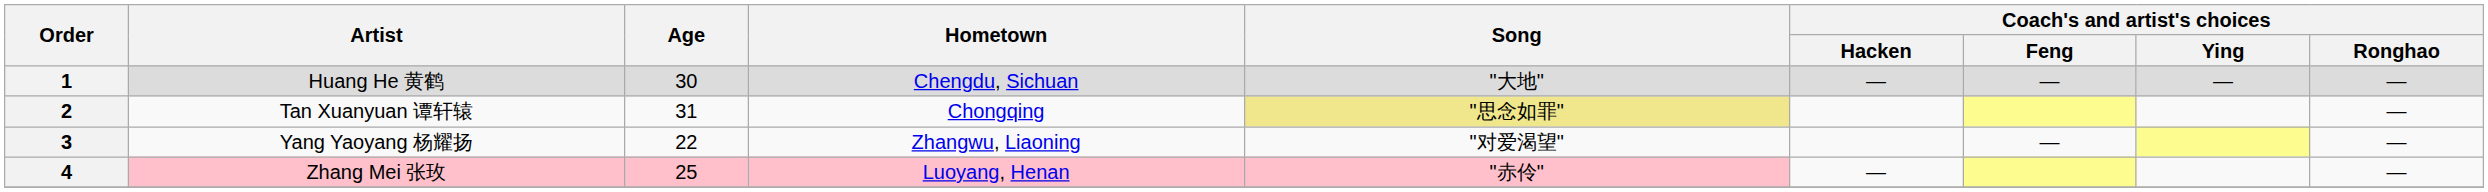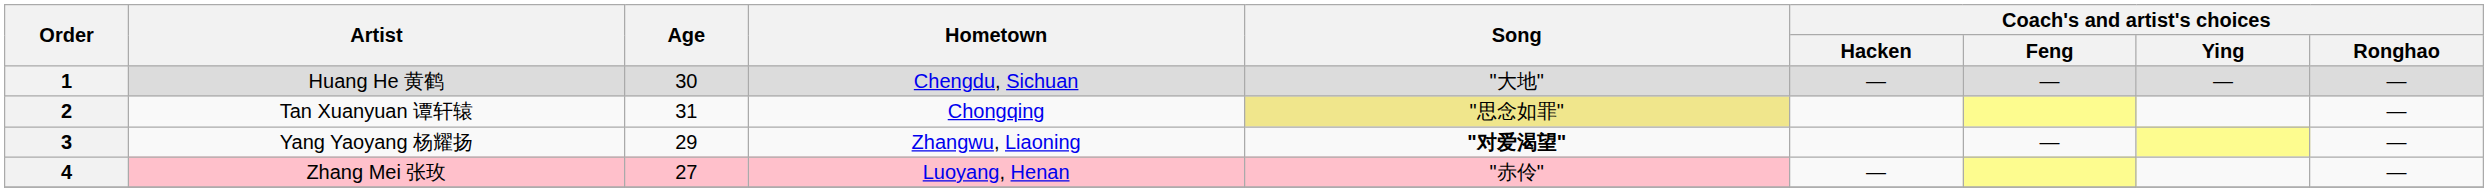 <table class="wikitable" style="text-align:center; line-height:17px; width:100%;">
 <tr>
 <th scope="col" rowspan="2" style="width:05%;">Order</th>
 <th scope="col" rowspan="2" style="width:20%;">Artist</th>
 <th scope="col" rowspan="2" style="width:05%;">Age</th>
 <th scope="col" rowspan="2" style="width:20%;">Hometown</th>
 <th scope="col" rowspan="2" style="width:22%;">Song</th>
 <th scope="col" colspan="4" style="width:28%;">Coach's and artist's choices</th>
 </tr>
 <tr>
 <th style="width:07%;">Hacken</th>
 <th style="width:07%;">Feng</th>
 <th style="width:07%;">Ying</th>
 <th style="width:07%;">Ronghao</th>
 </tr>
 <tr style="background:#DCDCDC;"|>
 <th>1</th>
 <td>Huang He 黄鹤</td>
 <td>30</td>
 <td><a href='#'>Chengdu</a>, <a href='#'>Sichuan</a></td>
 <td>"大地"</td>
 <td>—</td>
 <td>—</td>
 <td>—</td>
 <td>—</td>
 </tr>
 <tr>
 <th>2</th>
 <td>Tan Xuanyuan 谭轩辕</td>
 <td>31</td>
 <td><a href='#'>Chongqing</a></td>
 <td style="background: khaki;">"思念如罪"</td>
 <td><strong></strong></td>
 <td style="background:#fdfc8f;"><strong></strong></td>
 <td><strong></strong></td>
 <td>—</td>
 </tr>
 <tr>
 <th>3</th>
 <td>Yang Yaoyang 杨耀扬</td>
-<td>22</td>
+<td>29</td>
 <td><a href='#'>Zhangwu</a>, <a href='#'>Liaoning</a></td>
-<td>"对爱渴望"</td>
+<td><strong>"对爱渴望"</strong></td>
 <td><strong></strong></td>
 <td>—</td>
 <td style="background:#fdfc8f;"><strong></strong></td>
 <td>—</td>
 </tr>
 <tr>
 <th>4</th>
 <td style="background:pink;">Zhang Mei 张玫</td>
-<td style="background:pink;">25</td>
+<td style="background:pink;">27</td>
 <td style="background:pink;"><a href='#'>Luoyang</a>, <a href='#'>Henan</a></td>
 <td style="background:pink;">"赤伶"</td>
 <td>—</td>
 <td style="background:#fdfc8f;"><strong></strong></td>
 <td><strong></strong></td>
 <td>—</td>
 </tr>
 <tr>
 </tr>
 </table>
